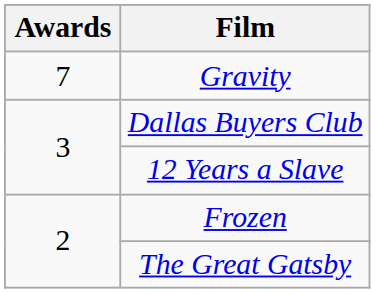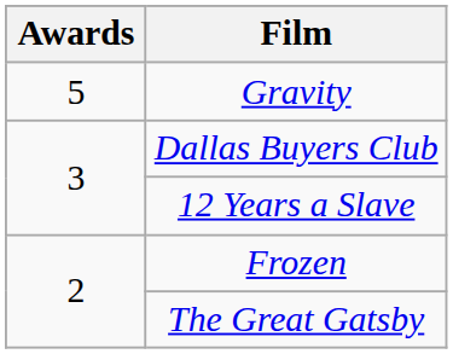 <table class="wikitable" style="text-align: center;">
 <tr>
 <th width="55">Awards</th>
 <th align="center">Film</th>
 </tr>
 <tr>
-<td style="text-align:center">7</td>
+<td style="text-align:center">5</td>
 <td><em><a href='#'>Gravity</a></em></td>
 </tr>
 <tr>
 <td rowspan=2 style="text-align:center">3</td>
 <td><em><a href='#'>Dallas Buyers Club</a></em></td>
 </tr>
 <tr>
 <td><em><a href='#'>12 Years a Slave</a></em></td>
 </tr>
 <tr>
 <td rowspan=2 style="text-align:center">2</td>
 <td><em><a href='#'>Frozen</a></em></td>
 </tr>
 <tr>
 <td><em><a href='#'>The Great Gatsby</a></em></td>
 </tr>
 </table>
